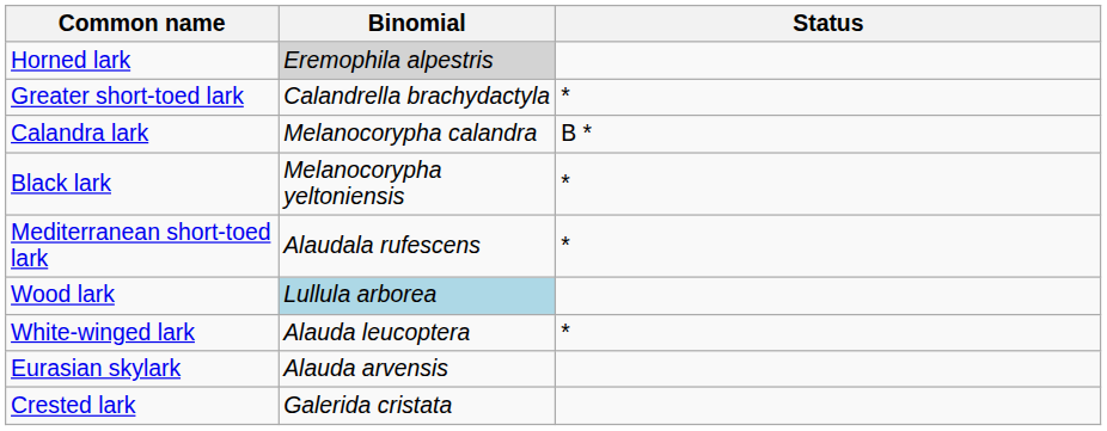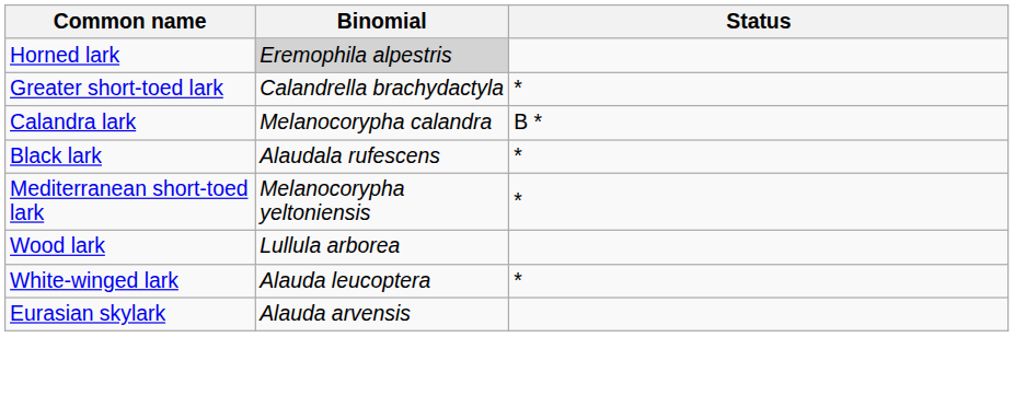 <table width=60% class="wikitable">
 <tr>
 <th width=15%>Common name</th>
 <th width=15%>Binomial</th>
 <th width=30%>Status</th>
 </tr>
 <tr>
 <td><a href='#'>Horned lark</a></td>
 <td style="background: lightgrey;"><em>Eremophila alpestris</em></td>
 <td></td>
 </tr>
 <tr>
 <td><a href='#'>Greater short-toed lark</a></td>
 <td><em>Calandrella brachydactyla</em></td>
 <td>*</td>
 </tr>
 <tr>
 <td><a href='#'>Calandra lark</a></td>
 <td><em>Melanocorypha calandra</em></td>
 <td>B *</td>
 </tr>
 <tr>
 <td><a href='#'>Black lark</a></td>
+<td><em>Alaudala rufescens</em></td>
+<td>*</td>
+</tr>
+<tr>
+<td><a href='#'>Mediterranean short-toed lark</a></td>
 <td><em>Melanocorypha yeltoniensis</em></td>
 <td>*</td>
 </tr>
 <tr>
-<td><a href='#'>Mediterranean short-toed lark</a></td>
-<td><em>Alaudala rufescens</em></td>
-<td>*</td>
-</tr>
-<tr>
 <td><a href='#'>Wood lark</a></td>
-<td style="background: lightblue;"><em>Lullula arborea</em></td>
+<td><em>Lullula arborea</em></td>
 <td></td>
 </tr>
 <tr>
 <td><a href='#'>White-winged lark</a></td>
 <td><em>Alauda leucoptera</em></td>
 <td>*</td>
 </tr>
 <tr>
 <td><a href='#'>Eurasian skylark</a></td>
 <td><em>Alauda arvensis</em></td>
 <td></td>
 </tr>
-<tr>
-<td><a href='#'>Crested lark</a></td>
-<td><em>Galerida cristata</em></td>
-<td></td>
-</tr>
 </table>
